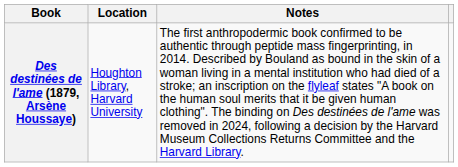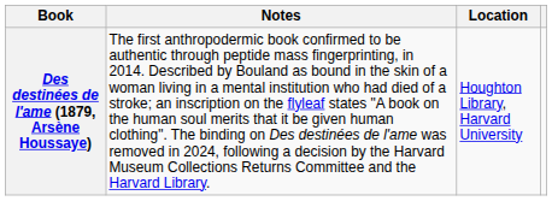 <table class="wikitable plainrowheaders sortable">
 <tr>
 <th scope="col">Book</th>
+<th scope="col" class=unsortable>Notes</th>
 <th scope="col">Location</th>
-<th scope="col" class=unsortable>Notes</th>
 <th scope="col" class=unsortable></th>
 </tr>
 <tr>
 <th scope=row><em><a href='#'>Des destinées de l'ame</a></em> (1879, <a href='#'>Arsène Houssaye</a>)</th>
+<td>The first anthropodermic book confirmed to be authentic through peptide mass fingerprinting, in 2014. Described by Bouland as bound in the skin of a woman living in a mental institution who had died of a stroke; an inscription on the <a href='#'>flyleaf</a> states "A book on the human soul merits that it be given human clothing". The binding  on <em>Des destinées de l'ame</em> was removed in 2024, following a decision by the Harvard Museum Collections Returns Committee and the <a href='#'>Harvard Library</a>.</td>
 <td><a href='#'>Houghton Library</a>, <a href='#'>Harvard University</a></td>
-<td>The first anthropodermic book confirmed to be authentic through peptide mass fingerprinting, in 2014. Described by Bouland as bound in the skin of a woman living in a mental institution who had died of a stroke; an inscription on the <a href='#'>flyleaf</a> states "A book on the human soul merits that it be given human clothing". The binding  on <em>Des destinées de l'ame</em> was removed in 2024, following a decision by the Harvard Museum Collections Returns Committee and the <a href='#'>Harvard Library</a>.</td>
 <td></td>
 </tr>
 </table>
